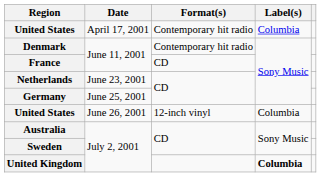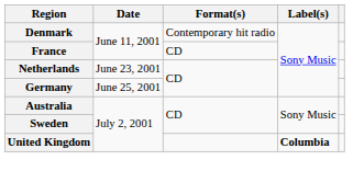 <table class="wikitable plainrowheaders">
 <tr>
 <th scope="col">Region</th>
 <th scope="col">Date</th>
 <th scope="col">Format(s)</th>
 <th scope="col">Label(s)</th>
 <th scope="col"></th>
-</tr>
-<tr>
-<th scope="row">United States</th>
-<td>April 17, 2001</td>
-<td>Contemporary hit radio</td>
-<td><a href='#'>Columbia</a></td>
-<td align="center"></td>
 </tr>
 <tr>
 <th scope="row">Denmark</th>
 <td rowspan="2">June 11, 2001</td>
 <td>Contemporary hit radio</td>
 <td rowspan="4"><a href='#'>Sony Music</a></td>
 <td align="center"></td>
 </tr>
 <tr>
 <th scope="row">France</th>
 <td>CD</td>
 <td align="center"></td>
 </tr>
 <tr>
 <th scope="row">Netherlands</th>
 <td>June 23, 2001</td>
 <td rowspan="2">CD</td>
 <td align="center"></td>
 </tr>
 <tr>
 <th scope="row">Germany</th>
 <td>June 25, 2001</td>
 <td align="center"></td>
 </tr>
 <tr>
-<th scope="row">United States</th>
-<td>June 26, 2001</td>
-<td>12-inch vinyl</td>
-<td>Columbia</td>
-<td align="center"></td>
-</tr>
-<tr>
 <th scope="row">Australia</th>
 <td rowspan="3">July 2, 2001</td>
 <td rowspan="2">CD</td>
 <td rowspan="2">Sony Music</td>
 <td align="center"></td>
 </tr>
 <tr>
 <th scope="row">Sweden</th>
 <td align="center"></td>
 </tr>
 <tr>
 <th scope="row">United Kingdom</th>
 <td></td>
 <td><strong>Columbia</strong></td>
 <td align="center"></td>
 </tr>
 </table>
